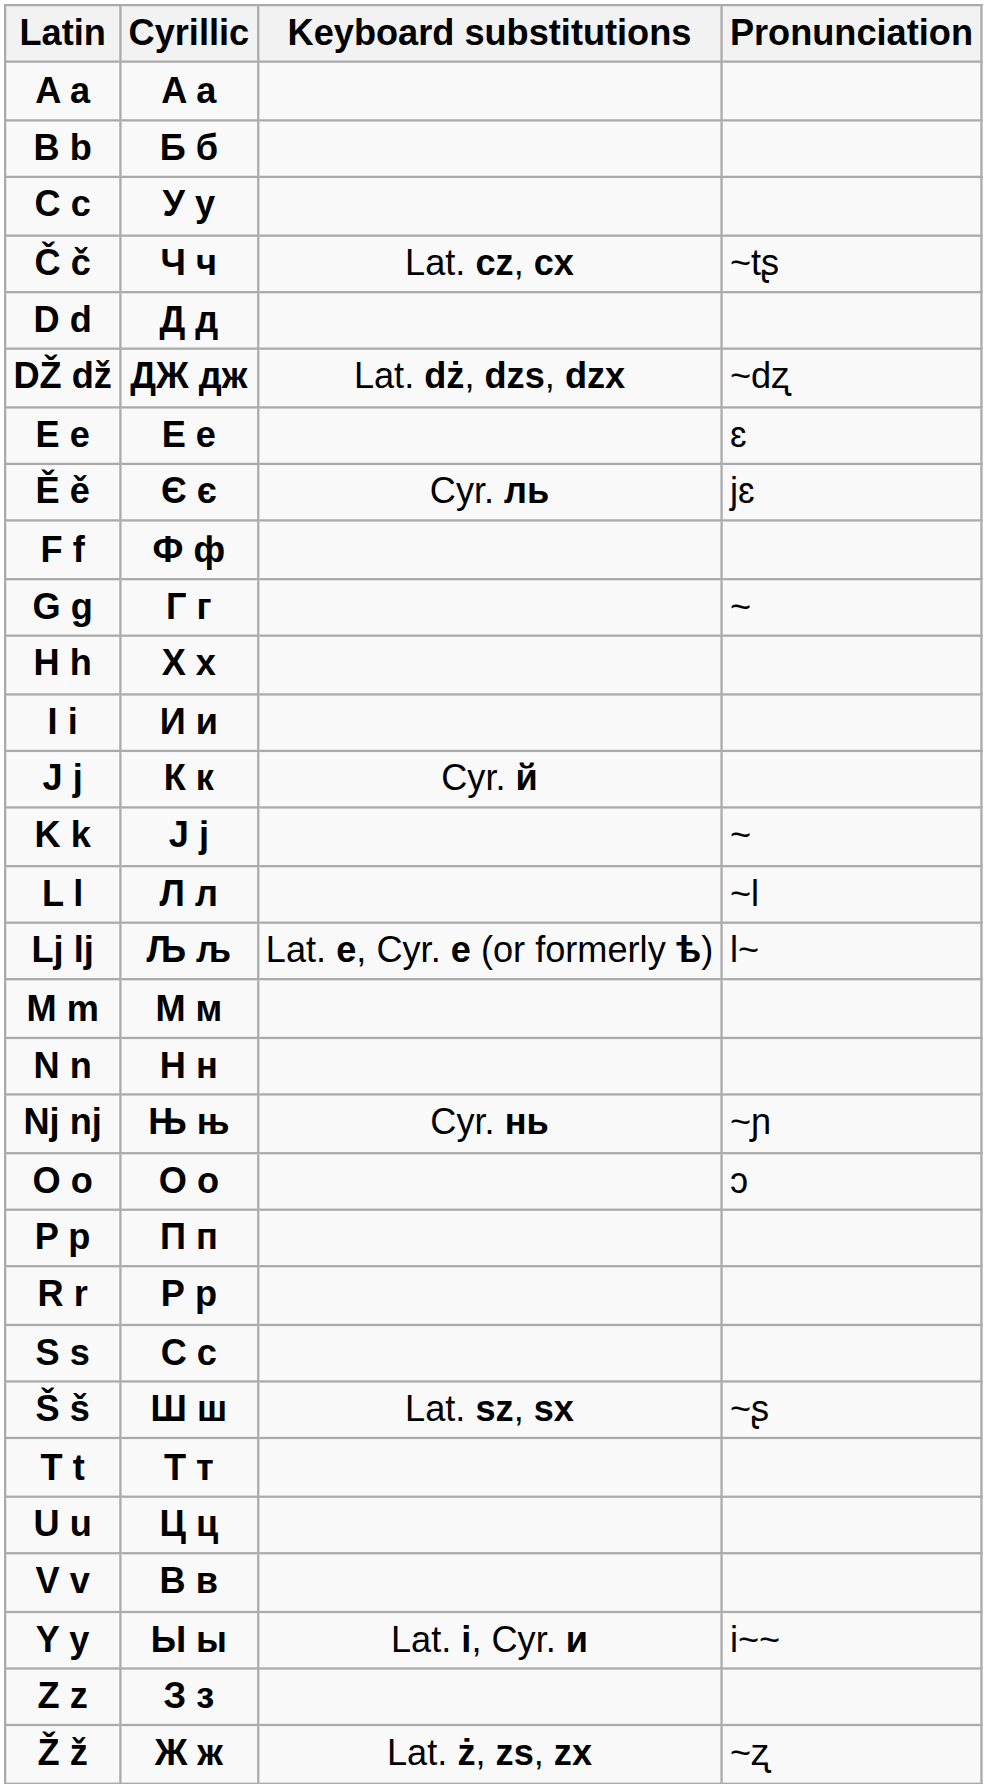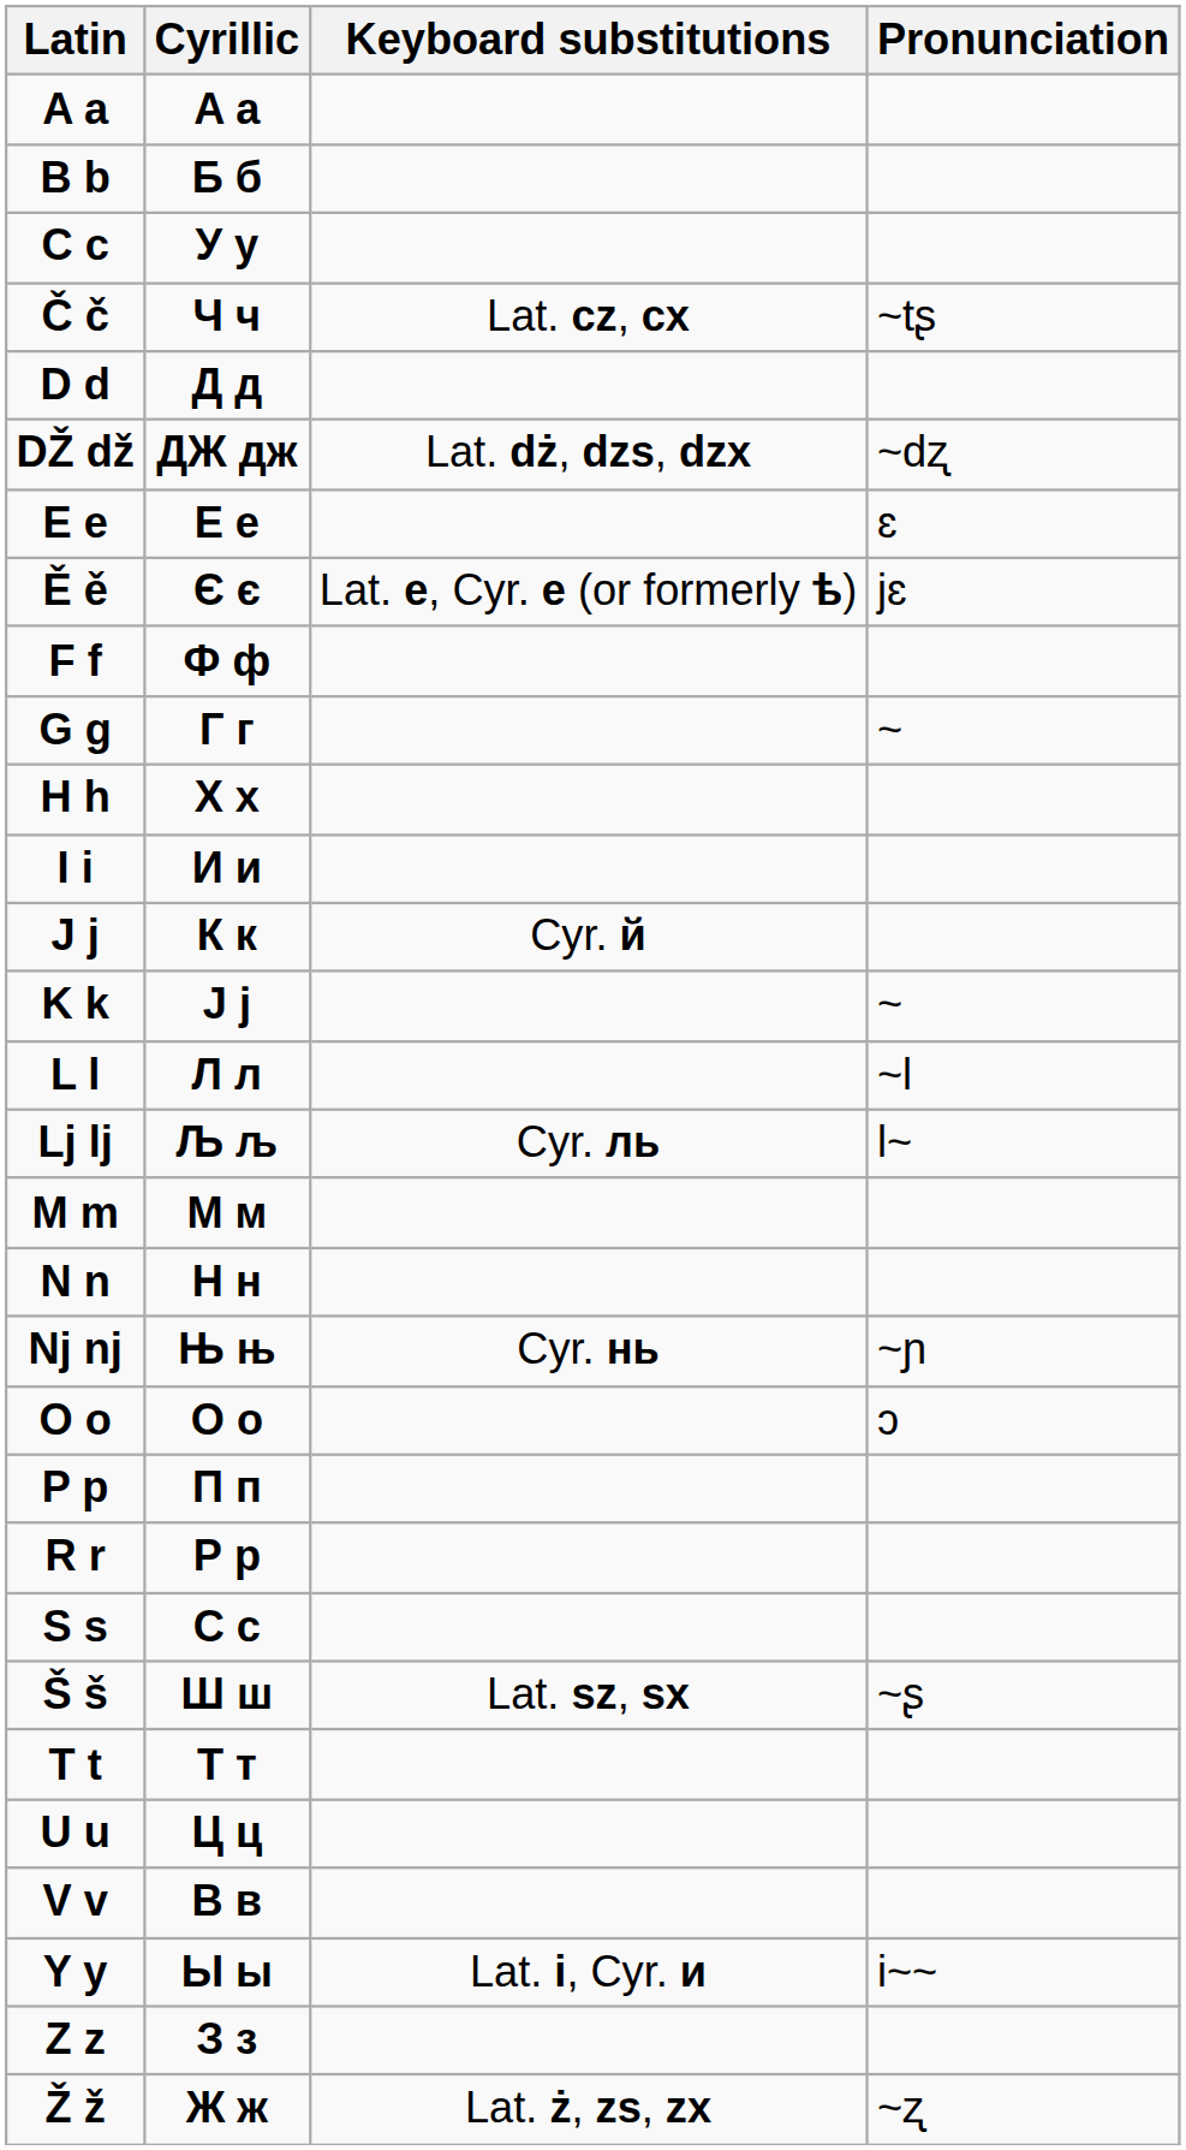 <table class=wikitable style=text-align:center>
 <tr>
 <th>Latin</th>
 <th>Cyrillic</th>
 <th>Keyboard substitutions</th>
 <th>Pronunciation</th>
 </tr>
 <tr>
 <td><strong>A a</strong></td>
 <td><strong>A а</strong></td>
 <td></td>
 <td style=text-align:left></td>
 </tr>
 <tr>
 <td><strong>B b</strong></td>
 <td><strong>Б б</strong></td>
 <td></td>
 <td style=text-align:left></td>
 </tr>
 <tr>
 <td><strong>C c</strong></td>
 <td><strong>У у</strong></td>
 <td></td>
 <td style=text-align:left></td>
 </tr>
 <tr>
 <td><strong>Č č</strong></td>
 <td><strong>Ч ч</strong></td>
 <td>Lat. <strong>cz</strong>, <strong>cx</strong></td>
 <td style=text-align:left>~tʂ</td>
 </tr>
 <tr>
 <td><strong>D d</strong></td>
 <td><strong>Д д</strong></td>
 <td></td>
 <td style=text-align:left></td>
 </tr>
 <tr>
 <td><strong>DŽ dž</strong></td>
 <td><strong>ДЖ дж</strong></td>
 <td>Lat. <strong>dż</strong>,  <strong>dzs</strong>, <strong>dzx</strong></td>
 <td style=text-align:left>~dʐ</td>
 </tr>
 <tr>
 <td><strong>E e</strong></td>
 <td><strong>Е е</strong></td>
 <td></td>
 <td style=text-align:left>ɛ</td>
 </tr>
 <tr>
 <td><strong>Ě ě</strong></td>
 <td><strong>Є є</strong></td>
-<td>Cyr. <strong>ль</strong></td>
+<td>Lat. <strong>e</strong>, Cyr. <strong>е</strong> (or formerly <strong>ѣ</strong>)</td>
 <td style=text-align:left>jɛ</td>
 </tr>
 <tr>
 <td><strong>F f</strong></td>
 <td><strong>Ф ф</strong></td>
 <td></td>
 <td style=text-align:left></td>
 </tr>
 <tr>
 <td><strong>G g</strong></td>
 <td><strong>Г г</strong></td>
 <td></td>
 <td style=text-align:left>~</td>
 </tr>
 <tr>
 <td><strong>H h</strong></td>
 <td><strong>Х х</strong></td>
 <td></td>
 <td style=text-align:left></td>
 </tr>
 <tr>
 <td><strong>I i</strong></td>
 <td><strong>И и</strong></td>
 <td></td>
 <td style=text-align:left></td>
 </tr>
 <tr>
 <td><strong>J j</strong></td>
 <td><strong>К к</strong></td>
 <td>Cyr. <strong>й</strong></td>
 <td style=text-align:left></td>
 </tr>
 <tr>
 <td><strong>K k</strong></td>
 <td><strong>Ј ј</strong></td>
 <td></td>
 <td style=text-align:left>~</td>
 </tr>
 <tr>
 <td><strong>L l</strong></td>
 <td><strong>Л л</strong></td>
 <td></td>
 <td style=text-align:left>~l</td>
 </tr>
 <tr>
 <td><strong>Lj lj</strong></td>
 <td><strong>Љ љ</strong></td>
-<td>Lat. <strong>e</strong>, Cyr. <strong>е</strong> (or formerly <strong>ѣ</strong>)</td>
+<td>Cyr. <strong>ль</strong></td>
 <td style=text-align:left>l~</td>
 </tr>
 <tr>
 <td><strong>M m</strong></td>
 <td><strong>М м</strong></td>
 <td></td>
 <td style=text-align:left></td>
 </tr>
 <tr>
 <td><strong>N n</strong></td>
 <td><strong>Н н</strong></td>
 <td></td>
 <td style=text-align:left></td>
 </tr>
 <tr>
 <td><strong>Nj nj</strong></td>
 <td><strong>Њ њ</strong></td>
 <td>Cyr. <strong>нь</strong></td>
 <td style=text-align:left>~ɲ</td>
 </tr>
 <tr>
 <td><strong>O o</strong></td>
 <td><strong>О о</strong></td>
 <td></td>
 <td style=text-align:left>ɔ</td>
 </tr>
 <tr>
 <td><strong>P p</strong></td>
 <td><strong>П п</strong></td>
 <td></td>
 <td style=text-align:left></td>
 </tr>
 <tr>
 <td><strong>R r</strong></td>
 <td><strong>Р р</strong></td>
 <td></td>
 <td style=text-align:left></td>
 </tr>
 <tr>
 <td><strong>S s</strong></td>
 <td><strong>С с</strong></td>
 <td></td>
 <td style=text-align:left></td>
 </tr>
 <tr>
 <td><strong>Š š</strong></td>
 <td><strong>Ш ш</strong></td>
 <td>Lat. <strong>sz</strong>, <strong>sx</strong></td>
 <td style=text-align:left>~ʂ</td>
 </tr>
 <tr>
 <td><strong>T t</strong></td>
 <td><strong>Т т</strong></td>
 <td></td>
 <td style=text-align:left></td>
 </tr>
 <tr>
 <td><strong>U u</strong></td>
 <td><strong>Ц ц</strong></td>
 <td></td>
 <td style=text-align:left></td>
 </tr>
 <tr>
 <td><strong>V v</strong></td>
 <td><strong>В в</strong></td>
 <td></td>
 <td style=text-align:left></td>
 </tr>
 <tr>
 <td><strong>Y y</strong></td>
 <td><strong>Ы ы</strong></td>
 <td>Lat. <strong>i</strong>, Cyr. <strong>и</strong></td>
 <td style=text-align:left>i~~</td>
 </tr>
 <tr>
 <td><strong>Z z</strong></td>
 <td><strong>З з</strong></td>
 <td></td>
 <td style=text-align:left></td>
 </tr>
 <tr>
 <td><strong>Ž ž</strong></td>
 <td><strong>Ж ж</strong></td>
 <td>Lat. <strong>ż</strong>, <strong>zs</strong>, <strong>zx</strong></td>
 <td style=text-align:left>~ʐ</td>
 </tr>
 </table>
